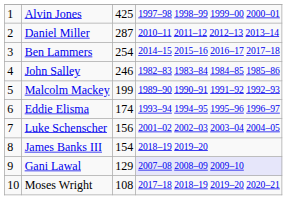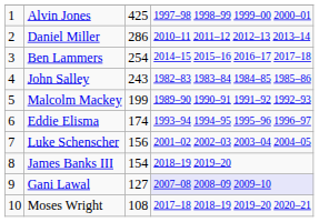 <table class="wikitable">
 <tr>
 </tr>
 <tr>
 <td>1</td>
 <td><a href='#'>Alvin Jones</a></td>
 <td>425</td>
 <td style="font-size:80%;"><a href='#'>1997–98</a> <a href='#'>1998–99</a> <a href='#'>1999–00</a> <a href='#'>2000–01</a></td>
 </tr>
 <tr>
 <td>2</td>
 <td><a href='#'>Daniel Miller</a></td>
-<td>287</td>
+<td>286</td>
 <td style="font-size:80%;"><a href='#'>2010–11</a> <a href='#'>2011–12</a> <a href='#'>2012–13</a> <a href='#'>2013–14</a></td>
 </tr>
 <tr>
 <td>3</td>
 <td><a href='#'>Ben Lammers</a></td>
 <td>254</td>
 <td style="font-size:80%;"><a href='#'>2014–15</a> <a href='#'>2015–16</a> <a href='#'>2016–17</a> <a href='#'>2017–18</a></td>
 </tr>
 <tr>
 <td>4</td>
 <td><a href='#'>John Salley</a></td>
-<td>246</td>
+<td>243</td>
 <td style="font-size:80%;"><a href='#'>1982–83</a> <a href='#'>1983–84</a> <a href='#'>1984–85</a> <a href='#'>1985–86</a></td>
 </tr>
 <tr>
 <td>5</td>
 <td><a href='#'>Malcolm Mackey</a></td>
 <td>199</td>
 <td style="font-size:80%;"><a href='#'>1989–90</a> <a href='#'>1990–91</a> <a href='#'>1991–92</a> <a href='#'>1992–93</a></td>
 </tr>
 <tr>
 <td>6</td>
 <td><a href='#'>Eddie Elisma</a></td>
 <td>174</td>
 <td style="font-size:80%;"><a href='#'>1993–94</a> <a href='#'>1994–95</a> <a href='#'>1995–96</a> <a href='#'>1996–97</a></td>
 </tr>
 <tr>
 <td>7</td>
 <td><a href='#'>Luke Schenscher</a></td>
 <td>156</td>
 <td style="font-size:80%;"><a href='#'>2001–02</a> <a href='#'>2002–03</a> <a href='#'>2003–04</a> <a href='#'>2004–05</a></td>
 </tr>
 <tr>
 <td>8</td>
 <td><a href='#'>James Banks III</a></td>
 <td>154</td>
 <td style="font-size:80%;"><a href='#'>2018–19</a> <a href='#'>2019–20</a></td>
 </tr>
 <tr>
 <td>9</td>
 <td><a href='#'>Gani Lawal</a></td>
-<td>129</td>
+<td>127</td>
 <td style="background: lavender; font-size:80%;"><a href='#'>2007–08</a> <a href='#'>2008–09</a> <a href='#'>2009–10</a></td>
 </tr>
 <tr>
 <td>10</td>
 <td>Moses Wright</td>
 <td>108</td>
 <td style="font-size:80%;"><a href='#'>2017–18</a> <a href='#'>2018–19</a> <a href='#'>2019–20</a> <a href='#'>2020–21</a></td>
 </tr>
 </table>
